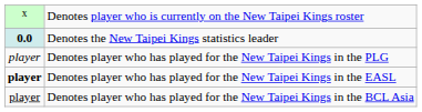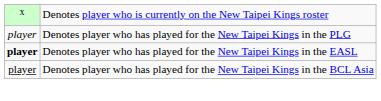 <table class="wikitable">
 <tr>
 <td align="center" bgcolor="#CCFFCC" width="20"><sup>x</sup></td>
 <td>Denotes <a href='#'>player who is currently on the New Taipei Kings roster</a></td>
-</tr>
-<tr>
-<td align="center" bgcolor="#CFECEC" width="20"><strong>0.0</strong></td>
-<td>Denotes the <a href='#'>New Taipei Kings</a> statistics leader</td>
 </tr>
 <tr>
 <td align="center" width="20"><em>player</em></td>
 <td>Denotes player who has played for the <a href='#'>New Taipei Kings</a> in the <a href='#'>PLG</a></td>
 </tr>
 <tr>
 <td align="center" width="20"><strong>player</strong></td>
 <td>Denotes player who has played for the <a href='#'>New Taipei Kings</a> in the <a href='#'>EASL</a></td>
 </tr>
 <tr>
 <td align="center" width="20"><u>player</u></td>
 <td>Denotes player who has played for the <a href='#'>New Taipei Kings</a> in the <a href='#'>BCL Asia</a><br></td>
 </tr>
 </table>
